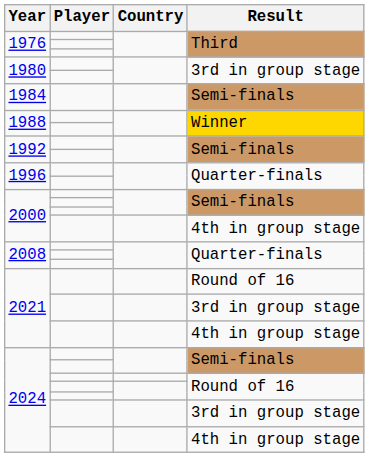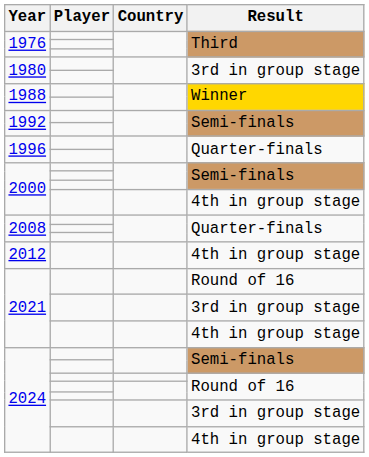 <table class="wikitable sortable" style="font-size:90%;">
 <tr>
 <th>Year</th>
 <th>Player</th>
 <th>Country</th>
 <th>Result</th>
 </tr>
 <tr>
 <td rowspan="3"><a href='#'>1976</a> </td>
 <td></td>
 <td rowspan="3"></td>
 <td rowspan="3" bgcolor="#cc9966" data-sort-value="2">Third</td>
 </tr>
 <tr>
 <td></td>
 </tr>
 <tr>
 <td></td>
 </tr>
 <tr>
 <td rowspan="2"><a href='#'>1980</a> </td>
 <td></td>
 <td rowspan="2"></td>
 <td rowspan="2" data-sort-value="5">3rd in group stage</td>
 </tr>
 <tr>
 <td></td>
-</tr>
-<tr>
-<td><a href='#'>1984</a> </td>
-<td></td>
-<td></td>
-<td bgcolor="#cc9966" data-sort-value="3">Semi-finals</td>
 </tr>
 <tr>
 <td rowspan="2"><a href='#'>1988</a> </td>
 <td></td>
 <td rowspan="2"></td>
 <td rowspan="2" bgcolor="#FFD700" data-sort-value="1">Winner</td>
 </tr>
 <tr>
 <td></td>
 </tr>
 <tr>
 <td rowspan="2"><a href='#'>1992</a> </td>
 <td></td>
 <td rowspan="2"></td>
 <td rowspan="2" bgcolor="#cc9966" data-sort-value="3">Semi-finals</td>
 </tr>
 <tr>
 <td></td>
 </tr>
 <tr>
 <td rowspan="2"><a href='#'>1996</a> </td>
 <td></td>
 <td rowspan="2"></td>
 <td rowspan="2" data-sort-value="4">Quarter-finals</td>
 </tr>
 <tr>
 <td></td>
 </tr>
 <tr>
 <td rowspan="4"><a href='#'>2000</a>  </td>
 <td></td>
 <td rowspan="3"></td>
 <td rowspan="3" bgcolor="#cc9966" data-sort-value="3">Semi-finals</td>
 </tr>
 <tr>
 <td></td>
 </tr>
 <tr>
 <td></td>
 </tr>
 <tr>
 <td></td>
 <td></td>
 <td data-sort-value="8">4th in group stage</td>
 </tr>
 <tr>
 <td rowspan="3"><a href='#'>2008</a>  </td>
 <td></td>
 <td rowspan="3"></td>
 <td rowspan="3" data-sort-value="4">Quarter-finals</td>
 </tr>
 <tr>
 <td></td>
 </tr>
 <tr>
 <td></td>
 </tr>
 <tr>
+<td><a href='#'>2012</a>  </td>
+<td></td>
+<td></td>
+<td data-sort-value="8">4th in group stage</td>
+</tr>
+<tr>
 <td rowspan="3"><a href='#'>2021</a></td>
 <td></td>
 <td></td>
 <td data-sort-value="6">Round of 16</td>
 </tr>
 <tr>
 <td></td>
 <td></td>
 <td data-sort-value="7">3rd in group stage</td>
 </tr>
 <tr>
 <td></td>
 <td></td>
 <td data-sort-value="8">4th in group stage</td>
 </tr>
 <tr>
 <td rowspan="7"><a href='#'>2024</a> </td>
 <td></td>
 <td rowspan="2"></td>
 <td rowspan="2" bgcolor="#cc9966" data-sort-value="3">Semi-finals</td>
 </tr>
 <tr>
 <td></td>
 </tr>
 <tr>
 <td></td>
 <td></td>
 <td rowspan="3" data-sort-value="6">Round of 16</td>
 </tr>
 <tr>
 <td></td>
 <td rowspan="2"></td>
 </tr>
 <tr>
 <td></td>
 </tr>
 <tr>
 <td></td>
 <td></td>
 <td data-sort-value="7">3rd in group stage</td>
 </tr>
 <tr>
 <td></td>
 <td></td>
 <td data-sort-value="8">4th in group stage</td>
 </tr>
 </table>
